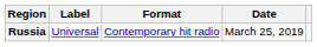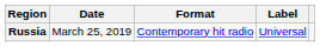 <table class="wikitable plainrowheaders">
 <tr>
 <th scope="col">Region</th>
+<th scope="col">Date</th>
+<th scope="col">Format</th>
 <th scope="col">Label</th>
-<th scope="col">Format</th>
-<th scope="col">Date</th>
 <th scope="col"></th>
 </tr>
 <tr>
 <th scope="row">Russia</th>
+<td>March 25, 2019</td>
+<td><a href='#'>Contemporary hit radio</a></td>
 <td><a href='#'>Universal</a></td>
-<td><a href='#'>Contemporary hit radio</a></td>
-<td>March 25, 2019</td>
 <td></td>
 </tr>
 </table>
